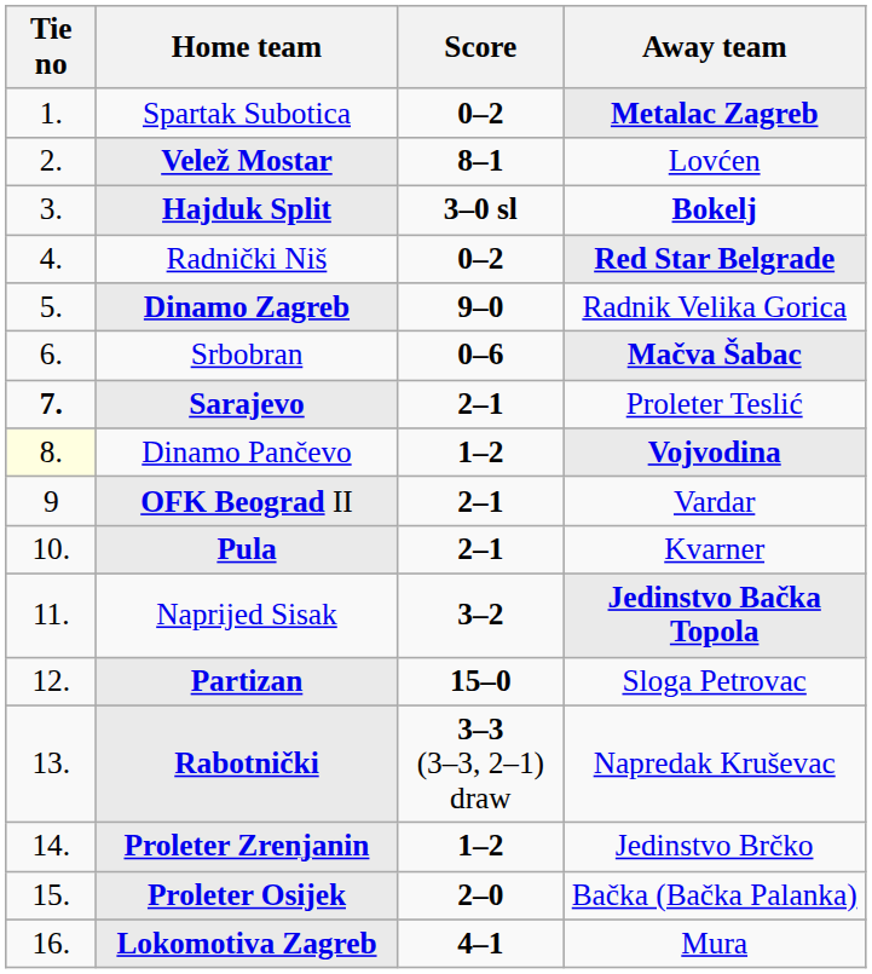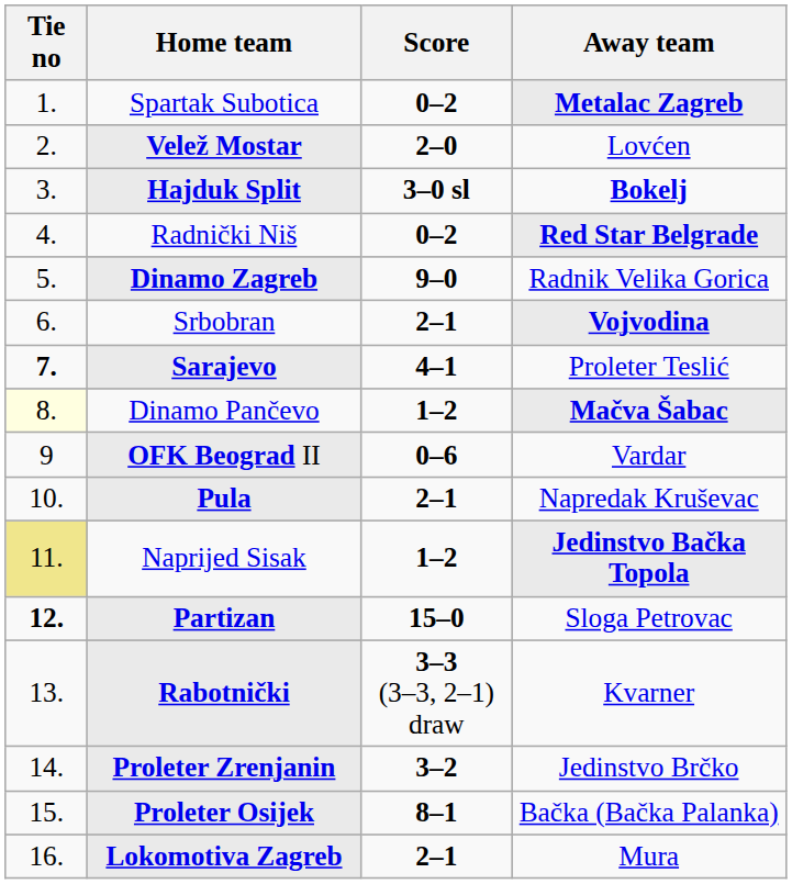 <table class="wikitable">
 <tr style="text-align:center">
 <th width=40>Tie no</th>
 <th width=150>Home team</th>
 <th width=80>Score</th>
 <th width=150>Away team</th>
 </tr>
 <tr align=center>
 <td>1.</td>
 <td><a href='#'>Spartak Subotica</a></td>
 <td><strong>0–2</strong></td>
 <td style="background:#eaeaea;"><strong><a href='#'>Metalac Zagreb</a></strong></td>
 </tr>
 <tr align=center>
 <td>2.</td>
 <td style="background:#eaeaea"><strong><a href='#'>Velež Mostar</a></strong></td>
-<td><strong>8–1</strong></td>
+<td><strong>2–0</strong></td>
 <td><a href='#'>Lovćen</a></td>
 </tr>
 <tr align=center>
 <td>3.</td>
 <td style="background:#eaeaea"><strong><a href='#'>Hajduk Split</a></strong></td>
 <td><strong>3–0 sl</strong></td>
 <td><strong><a href='#'>Bokelj</a></strong></td>
 </tr>
 <tr align=center>
 <td>4.</td>
 <td><a href='#'>Radnički Niš</a></td>
 <td><strong>0–2</strong></td>
 <td style="background:#eaeaea;"><strong><a href='#'>Red Star Belgrade</a></strong></td>
 </tr>
 <tr align=center>
 <td>5.</td>
 <td style="background:#eaeaea"><strong><a href='#'>Dinamo Zagreb</a></strong></td>
 <td><strong>9–0</strong></td>
 <td><a href='#'>Radnik Velika Gorica</a></td>
 </tr>
 <tr align=center>
 <td>6.</td>
 <td><a href='#'>Srbobran</a></td>
-<td><strong>0–6</strong></td>
-<td style="background:#eaeaea;"><strong><a href='#'>Mačva Šabac</a></strong></td>
+<td><strong>2–1</strong></td>
+<td style="background:#eaeaea;"><strong><a href='#'>Vojvodina</a></strong></td>
 </tr>
 <tr align=center>
 <td><strong>7.</strong></td>
 <td style="background:#eaeaea"><strong><a href='#'>Sarajevo</a></strong></td>
-<td><strong>2–1</strong></td>
+<td><strong>4–1</strong></td>
 <td><a href='#'>Proleter Teslić</a></td>
 </tr>
 <tr align=center>
 <td style="background: lightyellow;">8.</td>
 <td><a href='#'>Dinamo Pančevo</a></td>
 <td><strong>1–2</strong></td>
-<td style="background:#eaeaea;"><strong><a href='#'>Vojvodina</a></strong></td>
+<td style="background:#eaeaea;"><strong><a href='#'>Mačva Šabac</a></strong></td>
 </tr>
 <tr align=center>
 <td>9</td>
 <td style="background:#eaeaea"><strong><a href='#'>OFK Beograd</a></strong> II</td>
-<td><strong>2–1</strong></td>
+<td><strong>0–6</strong></td>
 <td><a href='#'>Vardar</a></td>
 </tr>
 <tr align=center>
 <td>10.</td>
 <td style="background:#eaeaea"><strong><a href='#'>Pula</a></strong></td>
 <td><strong>2–1</strong></td>
-<td><a href='#'>Kvarner</a></td>
+<td><a href='#'>Napredak Kruševac</a></td>
 </tr>
 <tr align=center>
-<td>11.</td>
+<td style="background: khaki;">11.</td>
 <td><a href='#'>Naprijed Sisak</a></td>
-<td><strong>3–2</strong></td>
+<td><strong>1–2</strong></td>
 <td style="background:#eaeaea;"><strong><a href='#'>Jedinstvo Bačka Topola</a></strong></td>
 </tr>
 <tr align=center>
-<td>12.</td>
+<td><strong>12.</strong></td>
 <td style="background:#eaeaea"><strong><a href='#'>Partizan</a></strong></td>
 <td><strong>15–0</strong></td>
 <td><a href='#'>Sloga Petrovac</a></td>
 </tr>
 <tr align=center>
 <td>13.</td>
 <td style="background:#eaeaea"><strong><a href='#'>Rabotnički</a></strong></td>
 <td><strong>3–3</strong><br> (3–3, 2–1) draw</td>
-<td><a href='#'>Napredak Kruševac</a></td>
+<td><a href='#'>Kvarner</a></td>
 </tr>
 <tr align=center>
 <td>14.</td>
 <td style="background:#eaeaea"><strong><a href='#'>Proleter Zrenjanin</a></strong></td>
-<td><strong>1–2</strong></td>
+<td><strong>3–2</strong></td>
 <td><a href='#'>Jedinstvo Brčko</a></td>
 </tr>
 <tr align=center>
 <td>15.</td>
 <td style="background:#eaeaea"><strong><a href='#'>Proleter Osijek</a></strong></td>
-<td><strong>2–0</strong></td>
+<td><strong>8–1</strong></td>
 <td><a href='#'>Bačka (Bačka Palanka)</a></td>
 </tr>
 <tr align=center>
 <td>16.</td>
 <td style="background:#eaeaea"><strong><a href='#'>Lokomotiva Zagreb</a></strong></td>
-<td><strong>4–1</strong></td>
+<td><strong>2–1</strong></td>
 <td><a href='#'>Mura</a></td>
 </tr>
 </table>
